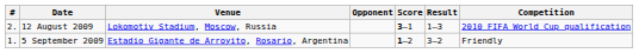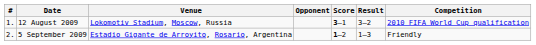 <table class="wikitable sortable" style="font-size:90%">
 <tr>
 <th>#</th>
 <th>Date</th>
 <th>Venue</th>
 <th>Opponent</th>
 <th>Score</th>
 <th>Result</th>
 <th>Competition</th>
 </tr>
 <tr>
-<td>2.</td>
+<td>1.</td>
 <td>12 August 2009</td>
 <td><a href='#'>Lokomotiv Stadium</a>, <a href='#'>Moscow</a>, Russia</td>
 <td></td>
 <td><strong>3</strong>–1</td>
-<td>1–3</td>
+<td>3–2</td>
 <td><a href='#'>2010 FIFA World Cup qualification</a></td>
 </tr>
 <tr>
-<td>1.</td>
+<td>2.</td>
 <td>5 September 2009</td>
 <td><a href='#'>Estadio Gigante de Arroyito</a>, <a href='#'>Rosario</a>, Argentina</td>
 <td></td>
 <td><strong>1</strong>–2</td>
-<td>3–2</td>
+<td>1–3</td>
 <td>Friendly</td>
 </tr>
 </table>
